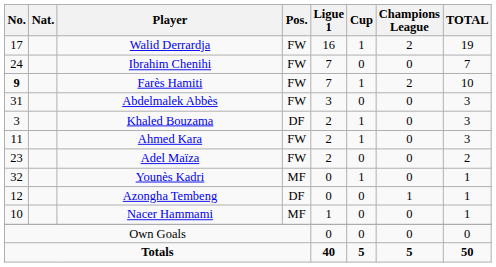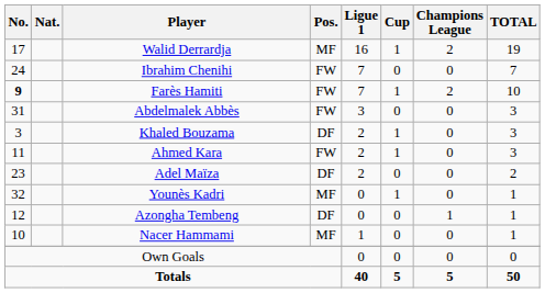 <table class="wikitable sortable alternance"  style="font-size:85%; text-align:center; line-height:14px; width:60%;">
 <tr>
 <th width=10>No.</th>
 <th width=10>Nat.</th>
 <th width=250>Player</th>
 <th width=10>Pos.</th>
 <th width=10>Ligue 1</th>
 <th width=10>Cup</th>
 <th width=10>Champions League</th>
 <th width=10>TOTAL</th>
 </tr>
 <tr>
 <td>17</td>
 <td></td>
 <td><a href='#'>Walid Derrardja</a></td>
-<td>FW</td>
+<td>MF</td>
 <td>16</td>
 <td>1</td>
 <td>2</td>
 <td>19</td>
 </tr>
 <tr>
 <td>24</td>
 <td></td>
 <td><a href='#'>Ibrahim Chenihi</a></td>
 <td>FW</td>
 <td>7</td>
 <td>0</td>
 <td>0</td>
 <td>7</td>
 </tr>
 <tr>
 <td><strong>9</strong></td>
 <td></td>
 <td><a href='#'>Farès Hamiti</a></td>
 <td>FW</td>
 <td>7</td>
 <td>1</td>
 <td>2</td>
 <td>10</td>
 </tr>
 <tr>
 <td>31</td>
 <td></td>
 <td><a href='#'>Abdelmalek Abbès</a></td>
 <td>FW</td>
 <td>3</td>
 <td>0</td>
 <td>0</td>
 <td>3</td>
 </tr>
 <tr>
 <td>3</td>
 <td></td>
 <td><a href='#'>Khaled Bouzama</a></td>
 <td>DF</td>
 <td>2</td>
 <td>1</td>
 <td>0</td>
 <td>3</td>
 </tr>
 <tr>
 <td>11</td>
 <td></td>
 <td><a href='#'>Ahmed Kara</a></td>
 <td>FW</td>
 <td>2</td>
 <td>1</td>
 <td>0</td>
 <td>3</td>
 </tr>
 <tr>
 <td>23</td>
 <td></td>
 <td><a href='#'>Adel Maïza</a></td>
-<td>FW</td>
+<td>DF</td>
 <td>2</td>
 <td>0</td>
 <td>0</td>
 <td>2</td>
 </tr>
 <tr>
 <td>32</td>
 <td></td>
 <td><a href='#'>Younès Kadri</a></td>
 <td>MF</td>
 <td>0</td>
 <td>1</td>
 <td>0</td>
 <td>1</td>
 </tr>
 <tr>
 <td>12</td>
 <td></td>
 <td><a href='#'>Azongha Tembeng</a></td>
 <td>DF</td>
 <td>0</td>
 <td>0</td>
 <td>1</td>
 <td>1</td>
 </tr>
 <tr>
 <td>10</td>
 <td></td>
 <td><a href='#'>Nacer Hammami</a></td>
 <td>MF</td>
 <td>1</td>
 <td>0</td>
 <td>0</td>
 <td>1</td>
 </tr>
 <tr>
 </tr>
 <tr class="sortbottom">
 <td colspan="4">Own Goals</td>
 <td>0</td>
 <td>0</td>
 <td>0</td>
 <td>0</td>
 </tr>
 <tr class="sortbottom">
 <td colspan="4"><strong>Totals</strong></td>
 <td><strong>40</strong></td>
 <td><strong>5</strong></td>
 <td><strong>5</strong></td>
 <td><strong>50</strong></td>
 </tr>
 </table>
